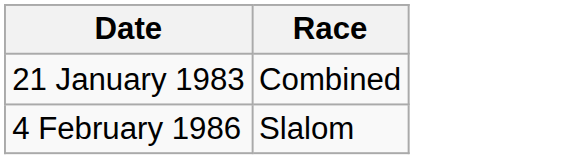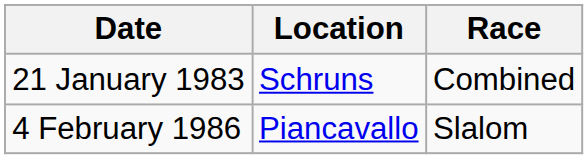 <table class="wikitable">
 <tr>
 <th>Date</th>
+<th>Location</th>
 <th>Race</th>
 </tr>
 <tr>
 <td>21 January 1983</td>
+<td> <a href='#'>Schruns</a></td>
 <td>Combined</td>
 </tr>
 <tr>
 <td>4 February 1986</td>
+<td> <a href='#'>Piancavallo</a></td>
 <td>Slalom</td>
 </tr>
 </table>
